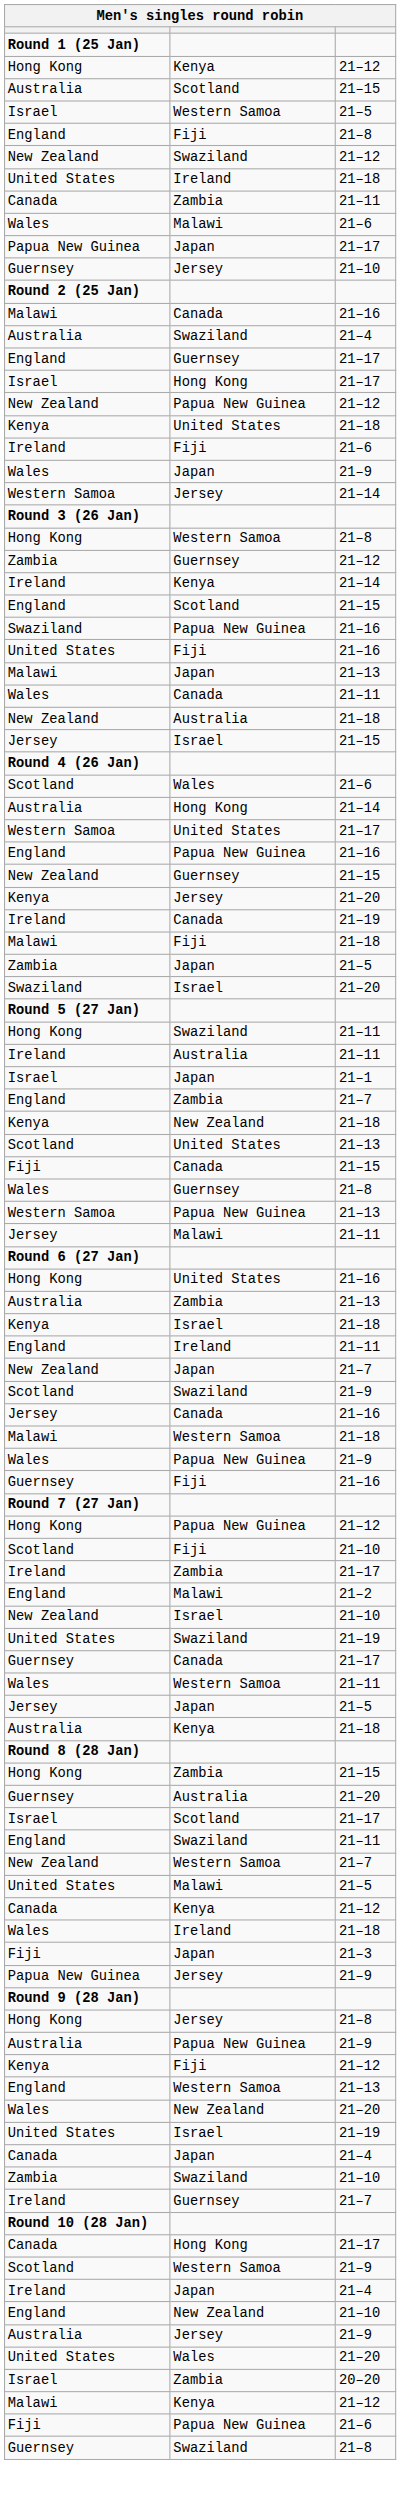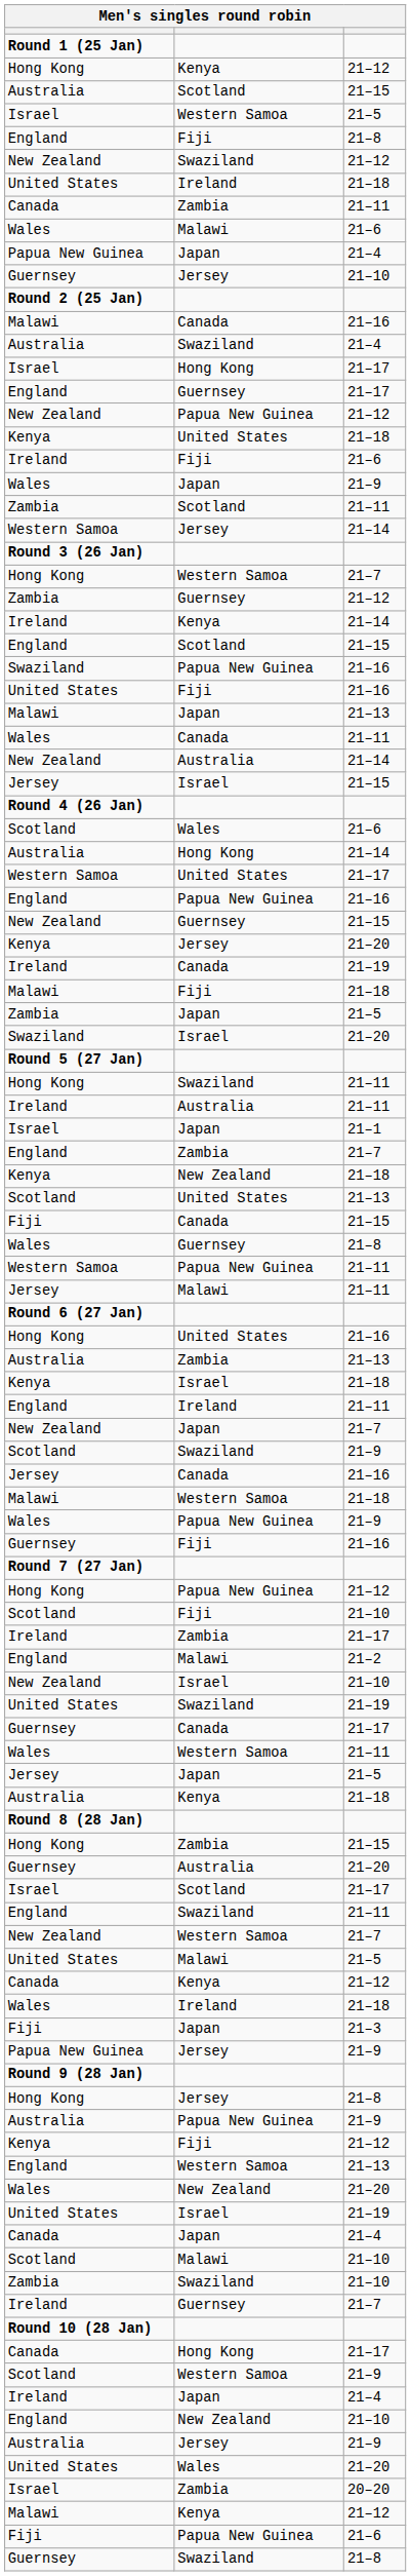 <table class="wikitable">
 <tr>
 <th colspan="3">Men's singles round robin</th>
 </tr>
 <tr>
 <th width=150></th>
 <th width=150></th>
 <th width=50></th>
 </tr>
 <tr>
 <td><strong>Round 1 (25 Jan)</strong></td>
 <td></td>
 <td></td>
 </tr>
 <tr>
 <td>Hong Kong</td>
 <td>Kenya</td>
 <td>21–12</td>
 </tr>
 <tr>
 <td>Australia</td>
 <td>Scotland</td>
 <td>21–15</td>
 </tr>
 <tr>
 <td>Israel</td>
 <td>Western Samoa</td>
 <td>21–5</td>
 </tr>
 <tr>
 <td>England</td>
 <td>Fiji</td>
 <td>21–8</td>
 </tr>
 <tr>
 <td>New Zealand</td>
 <td>Swaziland</td>
 <td>21–12</td>
 </tr>
 <tr>
 <td>United States</td>
 <td>Ireland</td>
 <td>21–18</td>
 </tr>
 <tr>
 <td>Canada</td>
 <td>Zambia</td>
 <td>21–11</td>
 </tr>
 <tr>
 <td>Wales</td>
 <td>Malawi</td>
 <td>21–6</td>
 </tr>
 <tr>
 <td>Papua New Guinea</td>
 <td>Japan</td>
-<td>21–17</td>
+<td>21–4</td>
 </tr>
 <tr>
 <td>Guernsey</td>
 <td>Jersey</td>
 <td>21–10</td>
 </tr>
 <tr>
 <td><strong>Round 2 (25 Jan)</strong></td>
 <td></td>
 <td></td>
 </tr>
 <tr>
 <td>Malawi</td>
 <td>Canada</td>
 <td>21–16</td>
 </tr>
 <tr>
 <td>Australia</td>
 <td>Swaziland</td>
 <td>21–4</td>
 </tr>
 <tr>
-<td>England</td>
-<td>Guernsey</td>
+<td>Israel</td>
+<td>Hong Kong</td>
 <td>21–17</td>
 </tr>
 <tr>
-<td>Israel</td>
-<td>Hong Kong</td>
+<td>England</td>
+<td>Guernsey</td>
 <td>21–17</td>
 </tr>
 <tr>
 <td>New Zealand</td>
 <td>Papua New Guinea</td>
 <td>21–12</td>
 </tr>
 <tr>
 <td>Kenya</td>
 <td>United States</td>
 <td>21–18</td>
 </tr>
 <tr>
 <td>Ireland</td>
 <td>Fiji</td>
 <td>21–6</td>
 </tr>
 <tr>
 <td>Wales</td>
 <td>Japan</td>
 <td>21–9</td>
 </tr>
 <tr>
+<td>Zambia</td>
+<td>Scotland</td>
+<td>21–11</td>
+</tr>
+<tr>
 <td>Western Samoa</td>
 <td>Jersey</td>
 <td>21–14</td>
 </tr>
 <tr>
 <td><strong>Round 3 (26 Jan)</strong></td>
 <td></td>
 <td></td>
 </tr>
 <tr>
 <td>Hong Kong</td>
 <td>Western Samoa</td>
-<td>21–8</td>
+<td>21–7</td>
 </tr>
 <tr>
 <td>Zambia</td>
 <td>Guernsey</td>
 <td>21–12</td>
 </tr>
 <tr>
 <td>Ireland</td>
 <td>Kenya</td>
 <td>21–14</td>
 </tr>
 <tr>
 <td>England</td>
 <td>Scotland</td>
 <td>21–15</td>
 </tr>
 <tr>
 <td>Swaziland</td>
 <td>Papua New Guinea</td>
 <td>21–16</td>
 </tr>
 <tr>
 <td>United States</td>
 <td>Fiji</td>
 <td>21–16</td>
 </tr>
 <tr>
 <td>Malawi</td>
 <td>Japan</td>
 <td>21–13</td>
 </tr>
 <tr>
 <td>Wales</td>
 <td>Canada</td>
 <td>21–11</td>
 </tr>
 <tr>
 <td>New Zealand</td>
 <td>Australia</td>
-<td>21–18</td>
+<td>21–14</td>
 </tr>
 <tr>
 <td>Jersey</td>
 <td>Israel</td>
 <td>21–15</td>
 </tr>
 <tr>
 <td><strong>Round 4 (26 Jan)</strong></td>
 <td></td>
 <td></td>
 </tr>
 <tr>
 <td>Scotland</td>
 <td>Wales</td>
 <td>21–6</td>
 </tr>
 <tr>
 <td>Australia</td>
 <td>Hong Kong</td>
 <td>21–14</td>
 </tr>
 <tr>
 <td>Western Samoa</td>
 <td>United States</td>
 <td>21–17</td>
 </tr>
 <tr>
 <td>England</td>
 <td>Papua New Guinea</td>
 <td>21–16</td>
 </tr>
 <tr>
 <td>New Zealand</td>
 <td>Guernsey</td>
 <td>21–15</td>
 </tr>
 <tr>
 <td>Kenya</td>
 <td>Jersey</td>
 <td>21–20</td>
 </tr>
 <tr>
 <td>Ireland</td>
 <td>Canada</td>
 <td>21–19</td>
 </tr>
 <tr>
 <td>Malawi</td>
 <td>Fiji</td>
 <td>21–18</td>
 </tr>
 <tr>
 <td>Zambia</td>
 <td>Japan</td>
 <td>21–5</td>
 </tr>
 <tr>
 <td>Swaziland</td>
 <td>Israel</td>
 <td>21–20</td>
 </tr>
 <tr>
 <td><strong>Round 5 (27 Jan)</strong></td>
 <td></td>
 <td></td>
 </tr>
 <tr>
 <td>Hong Kong</td>
 <td>Swaziland</td>
 <td>21–11</td>
 </tr>
 <tr>
 <td>Ireland</td>
 <td>Australia</td>
 <td>21–11</td>
 </tr>
 <tr>
 <td>Israel</td>
 <td>Japan</td>
 <td>21–1</td>
 </tr>
 <tr>
 <td>England</td>
 <td>Zambia</td>
 <td>21–7</td>
 </tr>
 <tr>
 <td>Kenya</td>
 <td>New Zealand</td>
 <td>21–18</td>
 </tr>
 <tr>
 <td>Scotland</td>
 <td>United States</td>
 <td>21–13</td>
 </tr>
 <tr>
 <td>Fiji</td>
 <td>Canada</td>
 <td>21–15</td>
 </tr>
 <tr>
 <td>Wales</td>
 <td>Guernsey</td>
 <td>21–8</td>
 </tr>
 <tr>
 <td>Western Samoa</td>
 <td>Papua New Guinea</td>
-<td>21–13</td>
+<td>21–11</td>
 </tr>
 <tr>
 <td>Jersey</td>
 <td>Malawi</td>
 <td>21–11</td>
 </tr>
 <tr>
 <td><strong>Round 6 (27 Jan)</strong></td>
 <td></td>
 <td></td>
 </tr>
 <tr>
 <td>Hong Kong</td>
 <td>United States</td>
 <td>21–16</td>
 </tr>
 <tr>
 <td>Australia</td>
 <td>Zambia</td>
 <td>21–13</td>
 </tr>
 <tr>
 <td>Kenya</td>
 <td>Israel</td>
 <td>21–18</td>
 </tr>
 <tr>
 <td>England</td>
 <td>Ireland</td>
 <td>21–11</td>
 </tr>
 <tr>
 <td>New Zealand</td>
 <td>Japan</td>
 <td>21–7</td>
 </tr>
 <tr>
 <td>Scotland</td>
 <td>Swaziland</td>
 <td>21–9</td>
 </tr>
 <tr>
 <td>Jersey</td>
 <td>Canada</td>
 <td>21–16</td>
 </tr>
 <tr>
 <td>Malawi</td>
 <td>Western Samoa</td>
 <td>21–18</td>
 </tr>
 <tr>
 <td>Wales</td>
 <td>Papua New Guinea</td>
 <td>21–9</td>
 </tr>
 <tr>
 <td>Guernsey</td>
 <td>Fiji</td>
 <td>21–16</td>
 </tr>
 <tr>
 <td><strong>Round 7 (27 Jan)</strong></td>
 <td></td>
 <td></td>
 </tr>
 <tr>
 <td>Hong Kong</td>
 <td>Papua New Guinea</td>
 <td>21–12</td>
 </tr>
 <tr>
 <td>Scotland</td>
 <td>Fiji</td>
 <td>21–10</td>
 </tr>
 <tr>
 <td>Ireland</td>
 <td>Zambia</td>
 <td>21–17</td>
 </tr>
 <tr>
 <td>England</td>
 <td>Malawi</td>
 <td>21–2</td>
 </tr>
 <tr>
 <td>New Zealand</td>
 <td>Israel</td>
 <td>21–10</td>
 </tr>
 <tr>
 <td>United States</td>
 <td>Swaziland</td>
 <td>21–19</td>
 </tr>
 <tr>
 <td>Guernsey</td>
 <td>Canada</td>
 <td>21–17</td>
 </tr>
 <tr>
 <td>Wales</td>
 <td>Western Samoa</td>
 <td>21–11</td>
 </tr>
 <tr>
 <td>Jersey</td>
 <td>Japan</td>
 <td>21–5</td>
 </tr>
 <tr>
 <td>Australia</td>
 <td>Kenya</td>
 <td>21–18</td>
 </tr>
 <tr>
 <td><strong>Round 8 (28 Jan)</strong></td>
 <td></td>
 <td></td>
 </tr>
 <tr>
 <td>Hong Kong</td>
 <td>Zambia</td>
 <td>21–15</td>
 </tr>
 <tr>
 <td>Guernsey</td>
 <td>Australia</td>
 <td>21–20</td>
 </tr>
 <tr>
 <td>Israel</td>
 <td>Scotland</td>
 <td>21–17</td>
 </tr>
 <tr>
 <td>England</td>
 <td>Swaziland</td>
 <td>21–11</td>
 </tr>
 <tr>
 <td>New Zealand</td>
 <td>Western Samoa</td>
 <td>21–7</td>
 </tr>
 <tr>
 <td>United States</td>
 <td>Malawi</td>
 <td>21–5</td>
 </tr>
 <tr>
 <td>Canada</td>
 <td>Kenya</td>
 <td>21–12</td>
 </tr>
 <tr>
 <td>Wales</td>
 <td>Ireland</td>
 <td>21–18</td>
 </tr>
 <tr>
 <td>Fiji</td>
 <td>Japan</td>
 <td>21–3</td>
 </tr>
 <tr>
 <td>Papua New Guinea</td>
 <td>Jersey</td>
 <td>21–9</td>
 </tr>
 <tr>
 <td><strong>Round 9 (28 Jan)</strong></td>
 <td></td>
 <td></td>
 </tr>
 <tr>
 <td>Hong Kong</td>
 <td>Jersey</td>
 <td>21–8</td>
 </tr>
 <tr>
 <td>Australia</td>
 <td>Papua New Guinea</td>
 <td>21–9</td>
 </tr>
 <tr>
 <td>Kenya</td>
 <td>Fiji</td>
 <td>21–12</td>
 </tr>
 <tr>
 <td>England</td>
 <td>Western Samoa</td>
 <td>21–13</td>
 </tr>
 <tr>
 <td>Wales</td>
 <td>New Zealand</td>
 <td>21–20</td>
 </tr>
 <tr>
 <td>United States</td>
 <td>Israel</td>
 <td>21–19</td>
 </tr>
 <tr>
 <td>Canada</td>
 <td>Japan</td>
 <td>21–4</td>
 </tr>
 <tr>
+<td>Scotland</td>
+<td>Malawi</td>
+<td>21–10</td>
+</tr>
+<tr>
 <td>Zambia</td>
 <td>Swaziland</td>
 <td>21–10</td>
 </tr>
 <tr>
 <td>Ireland</td>
 <td>Guernsey</td>
 <td>21–7</td>
 </tr>
 <tr>
 <td><strong>Round 10 (28 Jan)</strong></td>
 <td></td>
 <td></td>
 </tr>
 <tr>
 <td>Canada</td>
 <td>Hong Kong</td>
 <td>21–17</td>
 </tr>
 <tr>
 <td>Scotland</td>
 <td>Western Samoa</td>
 <td>21–9</td>
 </tr>
 <tr>
 <td>Ireland</td>
 <td>Japan</td>
 <td>21–4</td>
 </tr>
 <tr>
 <td>England</td>
 <td>New Zealand</td>
 <td>21–10</td>
 </tr>
 <tr>
 <td>Australia</td>
 <td>Jersey</td>
 <td>21–9</td>
 </tr>
 <tr>
 <td>United States</td>
 <td>Wales</td>
 <td>21–20</td>
 </tr>
 <tr>
 <td>Israel</td>
 <td>Zambia</td>
 <td>20–20</td>
 </tr>
 <tr>
 <td>Malawi</td>
 <td>Kenya</td>
 <td>21–12</td>
 </tr>
 <tr>
 <td>Fiji</td>
 <td>Papua New Guinea</td>
 <td>21–6</td>
 </tr>
 <tr>
 <td>Guernsey</td>
 <td>Swaziland</td>
 <td>21–8</td>
 </tr>
 </table>
